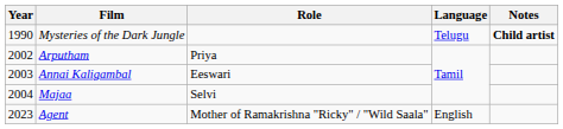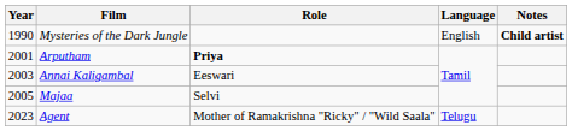 <table class="wikitable">
 <tr style="background:#ccc; text-align:center;">
 <th>Year</th>
 <th>Film</th>
 <th>Role</th>
 <th>Language</th>
 <th>Notes</th>
 </tr>
 <tr>
 <td>1990</td>
 <td><em>Mysteries of the Dark Jungle</em></td>
 <td></td>
-<td><a href='#'>Telugu</a></td>
+<td>English</td>
 <td><strong>Child artist</strong></td>
 </tr>
 <tr>
-<td>2002</td>
+<td>2001</td>
 <td><em><a href='#'>Arputham</a></em></td>
-<td>Priya</td>
+<td><strong>Priya</strong></td>
 <td rowspan="3"><a href='#'>Tamil</a></td>
 <td></td>
 </tr>
 <tr>
 <td>2003</td>
 <td><em><a href='#'>Annai Kaligambal</a></em></td>
 <td>Eeswari</td>
 <td></td>
 </tr>
 <tr>
-<td>2004</td>
+<td>2005</td>
 <td><em><a href='#'>Majaa</a></em></td>
 <td>Selvi</td>
 <td></td>
 </tr>
 <tr>
 <td>2023</td>
 <td><em><a href='#'>Agent</a></em></td>
 <td>Mother of Ramakrishna "Ricky" / "Wild Saala"</td>
-<td>English</td>
+<td><a href='#'>Telugu</a></td>
 </tr>
 </table>
